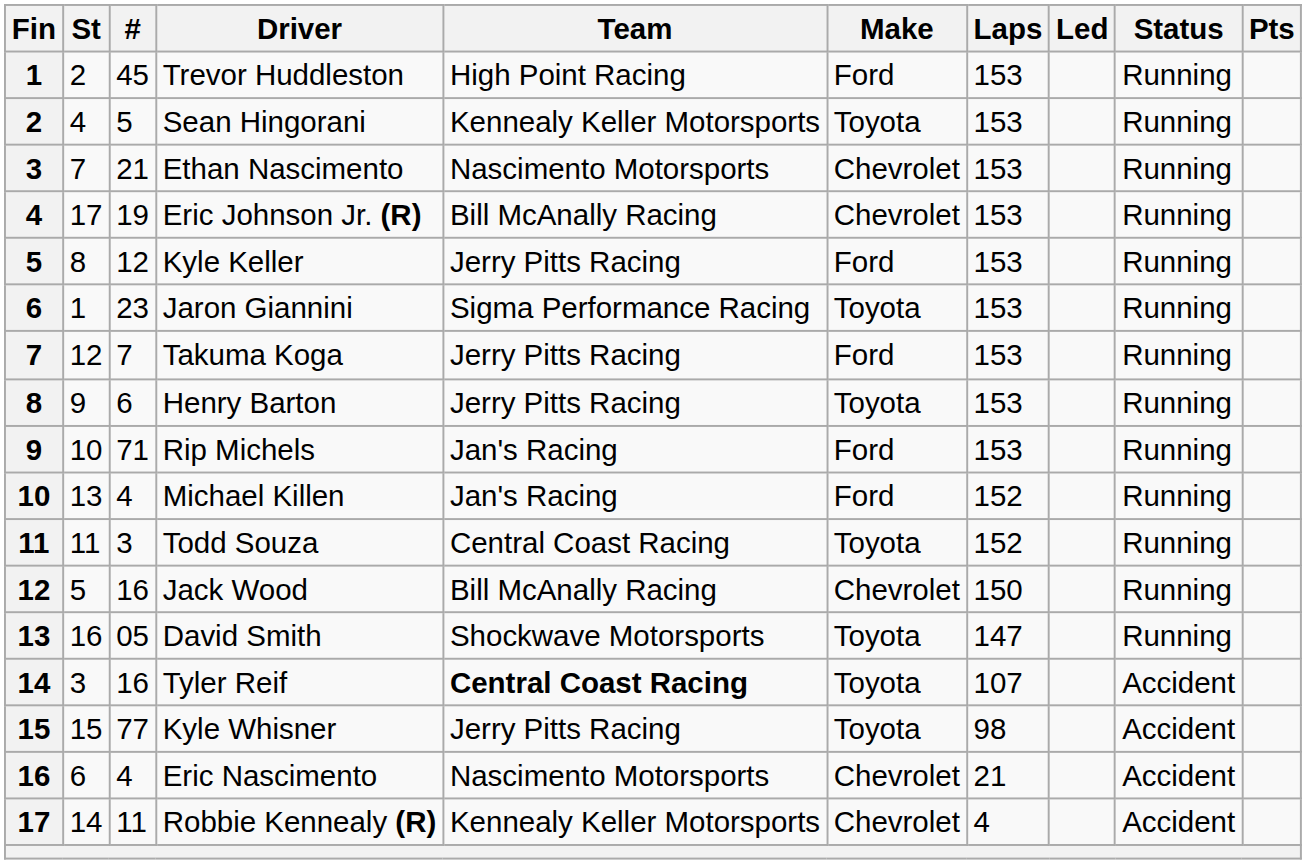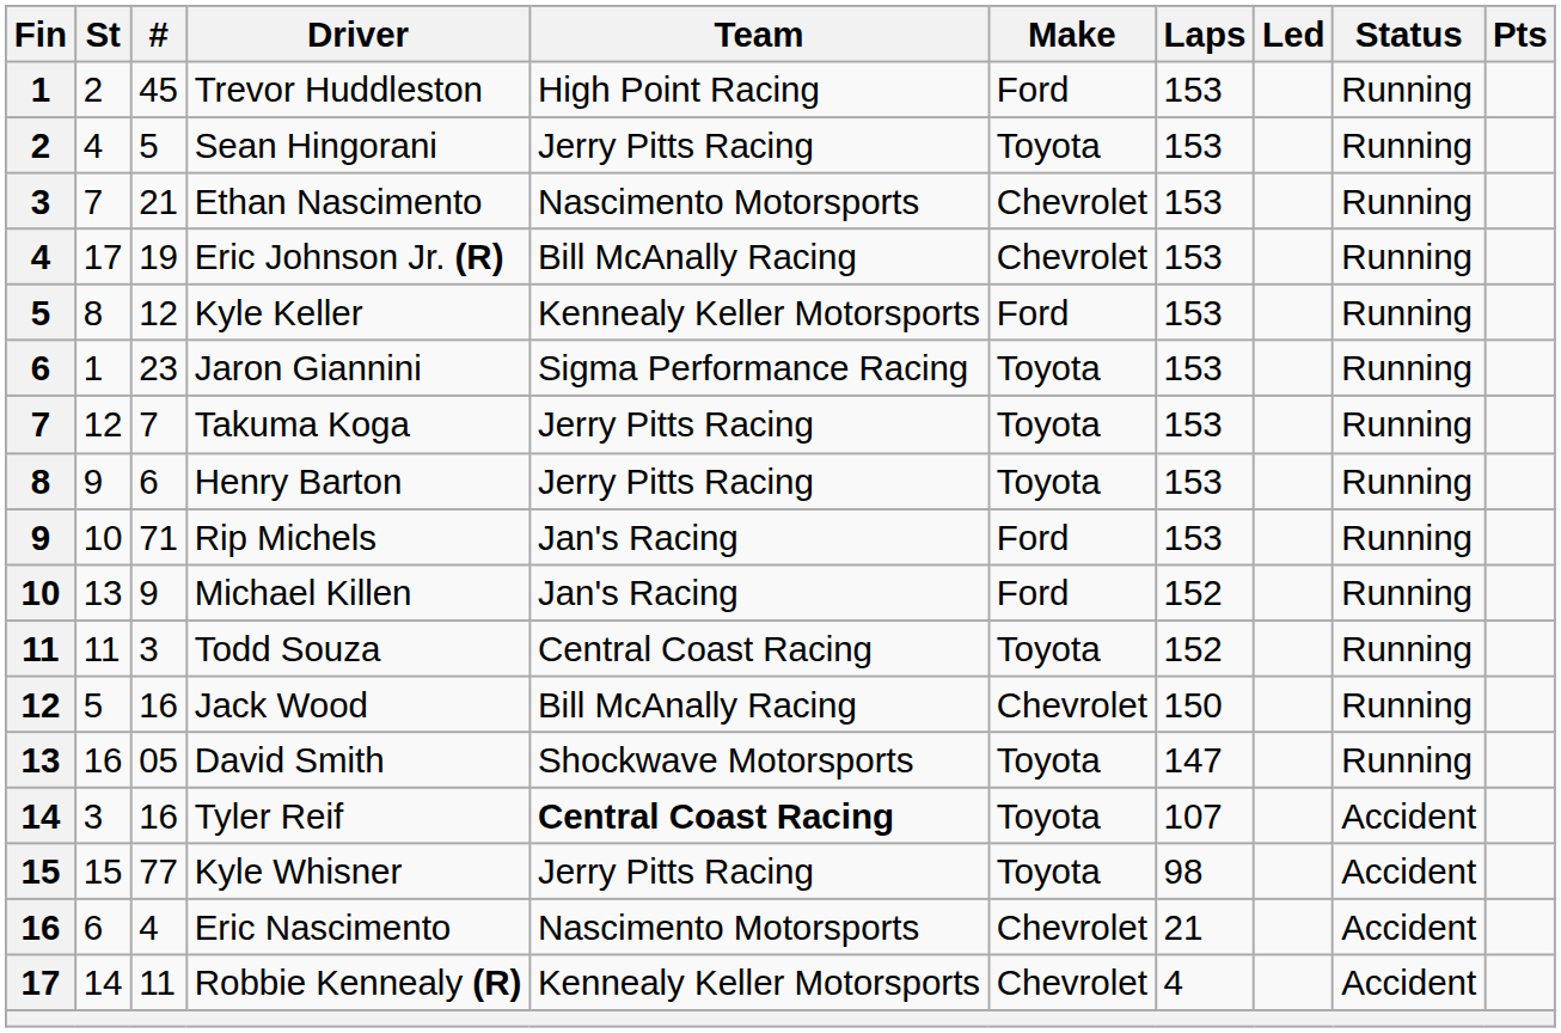 <table class="wikitable" style="font-size: 95%;">
 <tr>
 <th>Fin</th>
 <th>St</th>
 <th>#</th>
 <th>Driver</th>
 <th>Team</th>
 <th>Make</th>
 <th>Laps</th>
 <th>Led</th>
 <th>Status</th>
 <th>Pts</th>
 </tr>
 <tr>
 <th>1</th>
 <td>2</td>
 <td>45</td>
 <td>Trevor Huddleston</td>
 <td>High Point Racing</td>
 <td>Ford</td>
 <td>153</td>
 <td></td>
 <td>Running</td>
 <td></td>
 </tr>
 <tr>
 <th>2</th>
 <td>4</td>
 <td>5</td>
 <td>Sean Hingorani</td>
-<td>Kennealy Keller Motorsports</td>
+<td>Jerry Pitts Racing</td>
 <td>Toyota</td>
 <td>153</td>
 <td></td>
 <td>Running</td>
 <td></td>
 </tr>
 <tr>
 <th>3</th>
 <td>7</td>
 <td>21</td>
 <td>Ethan Nascimento</td>
 <td>Nascimento Motorsports</td>
 <td>Chevrolet</td>
 <td>153</td>
 <td></td>
 <td>Running</td>
 <td></td>
 </tr>
 <tr>
 <th>4</th>
 <td>17</td>
 <td>19</td>
 <td>Eric Johnson Jr. <strong>(R)</strong></td>
 <td>Bill McAnally Racing</td>
 <td>Chevrolet</td>
 <td>153</td>
 <td></td>
 <td>Running</td>
 <td></td>
 </tr>
 <tr>
 <th>5</th>
 <td>8</td>
 <td>12</td>
 <td>Kyle Keller</td>
-<td>Jerry Pitts Racing</td>
+<td>Kennealy Keller Motorsports</td>
 <td>Ford</td>
 <td>153</td>
 <td></td>
 <td>Running</td>
 <td></td>
 </tr>
 <tr>
 <th>6</th>
 <td>1</td>
 <td>23</td>
 <td>Jaron Giannini</td>
 <td>Sigma Performance Racing</td>
 <td>Toyota</td>
 <td>153</td>
 <td></td>
 <td>Running</td>
 <td></td>
 </tr>
 <tr>
 <th>7</th>
 <td>12</td>
 <td>7</td>
 <td>Takuma Koga</td>
 <td>Jerry Pitts Racing</td>
-<td>Ford</td>
+<td>Toyota</td>
 <td>153</td>
 <td></td>
 <td>Running</td>
 <td></td>
 </tr>
 <tr>
 <th>8</th>
 <td>9</td>
 <td>6</td>
 <td>Henry Barton</td>
 <td>Jerry Pitts Racing</td>
 <td>Toyota</td>
 <td>153</td>
 <td></td>
 <td>Running</td>
 <td></td>
 </tr>
 <tr>
 <th>9</th>
 <td>10</td>
 <td>71</td>
 <td>Rip Michels</td>
 <td>Jan's Racing</td>
 <td>Ford</td>
 <td>153</td>
 <td></td>
 <td>Running</td>
 <td></td>
 </tr>
 <tr>
 <th>10</th>
 <td>13</td>
-<td>4</td>
+<td>9</td>
 <td>Michael Killen</td>
 <td>Jan's Racing</td>
 <td>Ford</td>
 <td>152</td>
 <td></td>
 <td>Running</td>
 <td></td>
 </tr>
 <tr>
 <th>11</th>
 <td>11</td>
 <td>3</td>
 <td>Todd Souza</td>
 <td>Central Coast Racing</td>
 <td>Toyota</td>
 <td>152</td>
 <td></td>
 <td>Running</td>
 <td></td>
 </tr>
 <tr>
 <th>12</th>
 <td>5</td>
 <td>16</td>
 <td>Jack Wood</td>
 <td>Bill McAnally Racing</td>
 <td>Chevrolet</td>
 <td>150</td>
 <td></td>
 <td>Running</td>
 <td></td>
 </tr>
 <tr>
 <th>13</th>
 <td>16</td>
 <td>05</td>
 <td>David Smith</td>
 <td>Shockwave Motorsports</td>
 <td>Toyota</td>
 <td>147</td>
 <td></td>
 <td>Running</td>
 <td></td>
 </tr>
 <tr>
 <th>14</th>
 <td>3</td>
 <td>16</td>
 <td>Tyler Reif</td>
 <td><strong>Central Coast Racing</strong></td>
 <td>Toyota</td>
 <td>107</td>
 <td></td>
 <td>Accident</td>
 <td></td>
 </tr>
 <tr>
 <th>15</th>
 <td>15</td>
 <td>77</td>
 <td>Kyle Whisner</td>
 <td>Jerry Pitts Racing</td>
 <td>Toyota</td>
 <td>98</td>
 <td></td>
 <td>Accident</td>
 <td></td>
 </tr>
 <tr>
 <th>16</th>
 <td>6</td>
 <td>4</td>
 <td>Eric Nascimento</td>
 <td>Nascimento Motorsports</td>
 <td>Chevrolet</td>
 <td>21</td>
 <td></td>
 <td>Accident</td>
 <td></td>
 </tr>
 <tr>
 <th>17</th>
 <td>14</td>
 <td>11</td>
 <td>Robbie Kennealy <strong>(R)</strong></td>
 <td>Kennealy Keller Motorsports</td>
 <td>Chevrolet</td>
 <td>4</td>
 <td></td>
 <td>Accident</td>
 <td></td>
 </tr>
 <tr>
 <th colspan="10"></th>
 </tr>
 </table>
